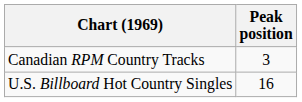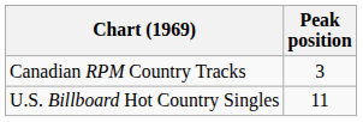 <table class="wikitable sortable">
 <tr>
 <th align="left">Chart (1969)</th>
 <th align="center">Peak<br>position</th>
 </tr>
 <tr>
 <td align="left">Canadian <em>RPM</em> Country Tracks</td>
 <td align="center">3</td>
 </tr>
 <tr>
 <td align="left">U.S. <em>Billboard</em> Hot Country Singles</td>
-<td align="center">16</td>
+<td align="center">11</td>
 </tr>
 </table>
